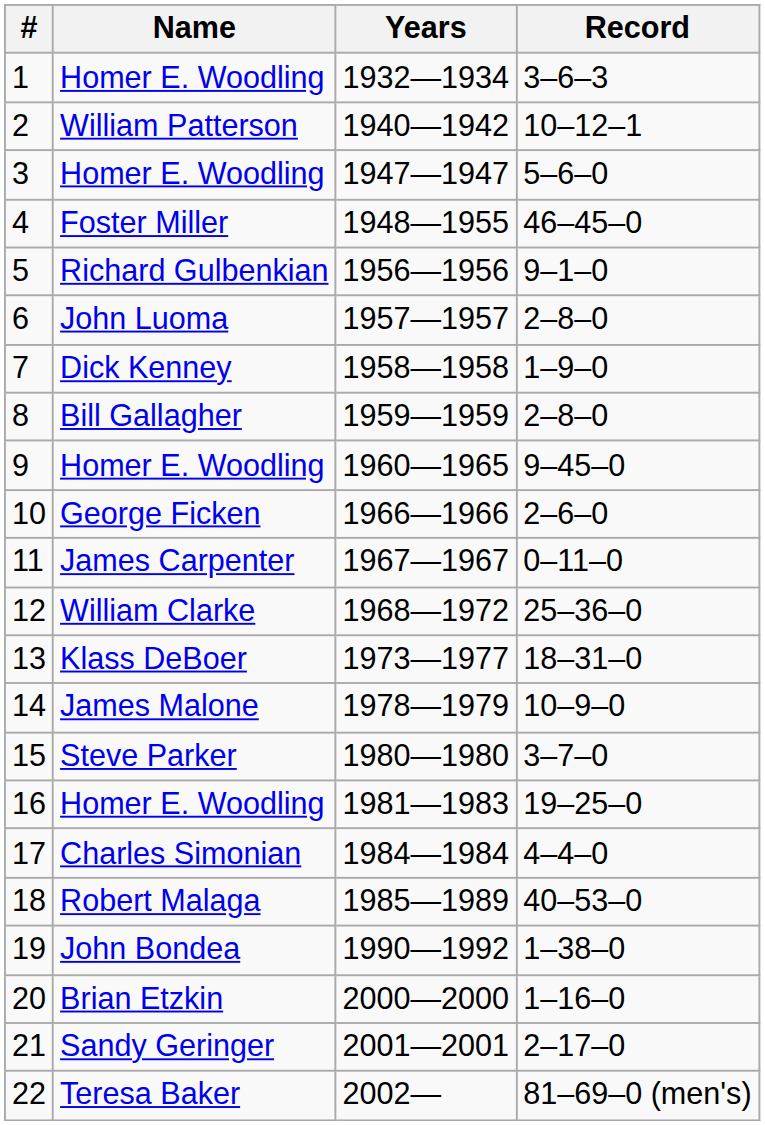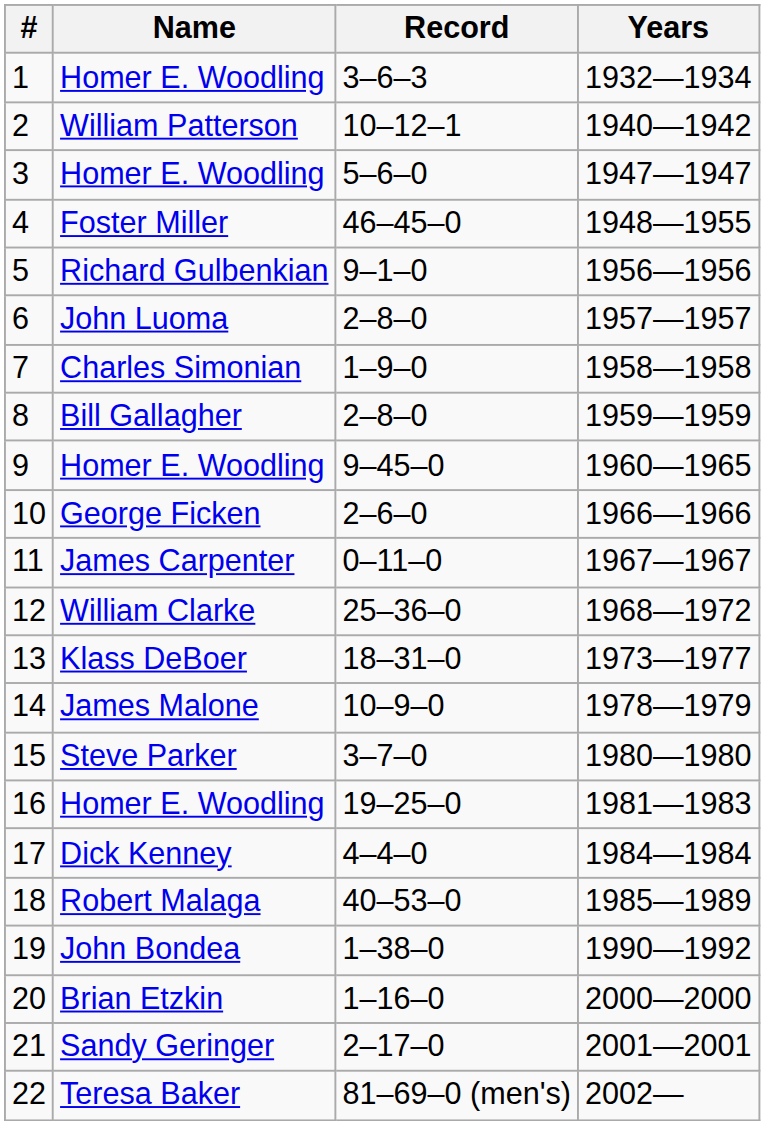 <table class="wikitable">
 <tr>
 <th>#</th>
 <th>Name</th>
+<th>Record</th>
 <th>Years</th>
-<th>Record</th>
 </tr>
 <tr>
 <td>1</td>
 <td><a href='#'>Homer E. Woodling</a></td>
+<td>3–6–3</td>
 <td>1932—1934</td>
-<td>3–6–3</td>
 </tr>
 <tr>
 <td>2</td>
 <td><a href='#'>William Patterson</a></td>
+<td>10–12–1</td>
 <td>1940—1942</td>
-<td>10–12–1</td>
 </tr>
 <tr>
 <td>3</td>
 <td><a href='#'>Homer E. Woodling</a></td>
+<td>5–6–0</td>
 <td>1947—1947</td>
-<td>5–6–0</td>
 </tr>
 <tr>
 <td>4</td>
 <td><a href='#'>Foster Miller</a></td>
+<td>46–45–0</td>
 <td>1948—1955</td>
-<td>46–45–0</td>
 </tr>
 <tr>
 <td>5</td>
 <td><a href='#'>Richard Gulbenkian</a></td>
+<td>9–1–0</td>
 <td>1956—1956</td>
-<td>9–1–0</td>
 </tr>
 <tr>
 <td>6</td>
 <td><a href='#'>John Luoma</a></td>
+<td>2–8–0</td>
 <td>1957—1957</td>
-<td>2–8–0</td>
 </tr>
 <tr>
 <td>7</td>
-<td><a href='#'>Dick Kenney</a></td>
+<td><a href='#'>Charles Simonian</a></td>
+<td>1–9–0</td>
 <td>1958—1958</td>
-<td>1–9–0</td>
 </tr>
 <tr>
 <td>8</td>
 <td><a href='#'>Bill Gallagher</a></td>
+<td>2–8–0</td>
 <td>1959—1959</td>
-<td>2–8–0</td>
 </tr>
 <tr>
 <td>9</td>
 <td><a href='#'>Homer E. Woodling</a></td>
+<td>9–45–0</td>
 <td>1960—1965</td>
-<td>9–45–0</td>
 </tr>
 <tr>
 <td>10</td>
 <td><a href='#'>George Ficken</a></td>
+<td>2–6–0</td>
 <td>1966—1966</td>
-<td>2–6–0</td>
 </tr>
 <tr>
 <td>11</td>
 <td><a href='#'>James Carpenter</a></td>
+<td>0–11–0</td>
 <td>1967—1967</td>
-<td>0–11–0</td>
 </tr>
 <tr>
 <td>12</td>
 <td><a href='#'>William Clarke</a></td>
+<td>25–36–0</td>
 <td>1968—1972</td>
-<td>25–36–0</td>
 </tr>
 <tr>
 <td>13</td>
 <td><a href='#'>Klass DeBoer</a></td>
+<td>18–31–0</td>
 <td>1973—1977</td>
-<td>18–31–0</td>
 </tr>
 <tr>
 <td>14</td>
 <td><a href='#'>James Malone</a></td>
+<td>10–9–0</td>
 <td>1978—1979</td>
-<td>10–9–0</td>
 </tr>
 <tr>
 <td>15</td>
 <td><a href='#'>Steve Parker</a></td>
+<td>3–7–0</td>
 <td>1980—1980</td>
-<td>3–7–0</td>
 </tr>
 <tr>
 <td>16</td>
 <td><a href='#'>Homer E. Woodling</a></td>
+<td>19–25–0</td>
 <td>1981—1983</td>
-<td>19–25–0</td>
 </tr>
 <tr>
 <td>17</td>
-<td><a href='#'>Charles Simonian</a></td>
+<td><a href='#'>Dick Kenney</a></td>
+<td>4–4–0</td>
 <td>1984—1984</td>
-<td>4–4–0</td>
 </tr>
 <tr>
 <td>18</td>
 <td><a href='#'>Robert Malaga</a></td>
+<td>40–53–0</td>
 <td>1985—1989</td>
-<td>40–53–0</td>
 </tr>
 <tr>
 <td>19</td>
 <td><a href='#'>John Bondea</a></td>
+<td>1–38–0</td>
 <td>1990—1992</td>
-<td>1–38–0</td>
 </tr>
 <tr>
 <td>20</td>
 <td><a href='#'>Brian Etzkin</a></td>
+<td>1–16–0</td>
 <td>2000—2000</td>
-<td>1–16–0</td>
 </tr>
 <tr>
 <td>21</td>
 <td><a href='#'>Sandy Geringer</a></td>
+<td>2–17–0</td>
 <td>2001—2001</td>
-<td>2–17–0</td>
 </tr>
 <tr>
 <td>22</td>
 <td><a href='#'>Teresa Baker</a></td>
+<td>81–69–0 (men's)</td>
 <td>2002—</td>
-<td>81–69–0 (men's)</td>
 </tr>
 </table>
